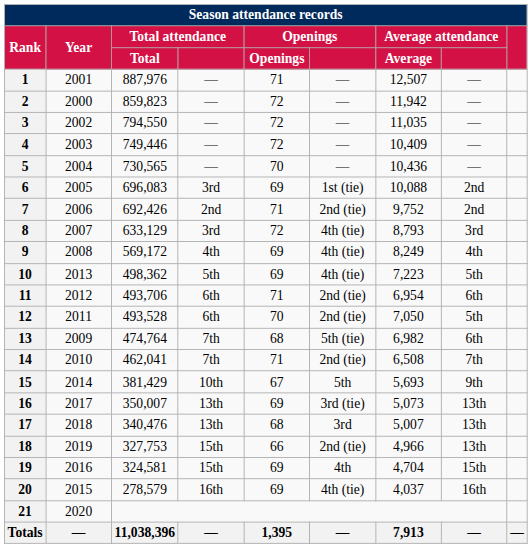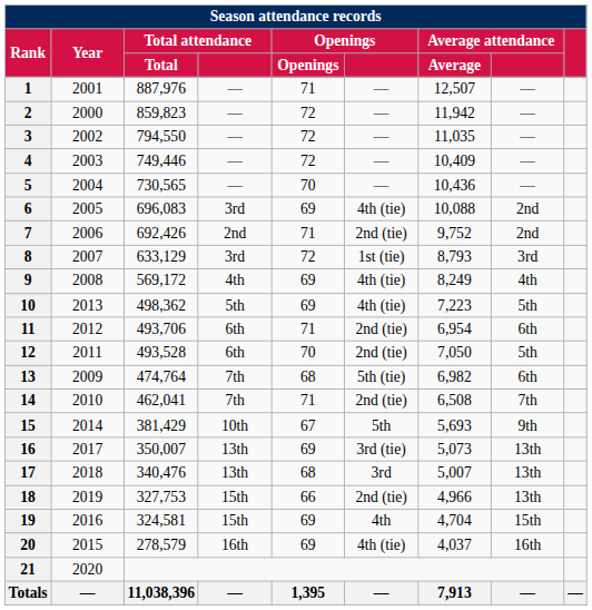 <table class="wikitable sortable plainrowheaders" style="text-align:center">
 <tr>
 <th colspan="9" scope="col" style="background:#002a5c; color:#FFFFFF"><strong>Season attendance records</strong></th>
 </tr>
 <tr>
 <th rowspan="2" scope="col" style="background-color:#d31145; color:#FFFFFF">Rank</th>
 <th rowspan="2" scope="col" width="70px" style="background-color:#d31145; color:#FFFFFF">Year</th>
 <th colspan="2" scope="col" style="background:#d31145; color:#FFFFFF">Total attendance</th>
 <th colspan="2" scope="col" style="background:#d31145; color:#FFFFFF">Openings</th>
 <th colspan="2" scope="col" style="background:#d31145; color:#FFFFFF">Average attendance</th>
 <th class="unsortable" scope="col" rowspan="2" style="background:#d31145; color:#FFFFFF"></th>
 </tr>
 <tr>
 <th width="70px" scope="col" style="background-color:#d31145; color:#FFFFFF">Total</th>
 <th width="70px" scope="col" style="background-color:#d31145; color:#FFFFFF"></th>
 <th width="70px" scope="col" style="background-color:#d31145; color:#FFFFFF">Openings</th>
 <th width="70px" scope="col" style="background-color:#d31145; color:#FFFFFF"></th>
 <th width="70px" scope="col" style="background-color:#d31145; color:#FFFFFF">Average</th>
 <th width="70px" scope="col" style="background-color:#d31145; color:#FFFFFF"></th>
 </tr>
 <tr>
 <th scope="row" style="text-align:center">1</th>
 <td>2001</td>
 <td>887,976</td>
 <td>—</td>
 <td>71</td>
 <td>—</td>
 <td>12,507</td>
 <td>—</td>
 <td></td>
 </tr>
 <tr>
 <th scope="row" style="text-align:center">2</th>
 <td>2000</td>
 <td>859,823</td>
 <td>—</td>
 <td>72</td>
 <td>—</td>
 <td>11,942</td>
 <td>—</td>
 <td></td>
 </tr>
 <tr>
 <th scope="row" style="text-align:center">3</th>
 <td>2002</td>
 <td>794,550</td>
 <td>—</td>
 <td>72</td>
 <td>—</td>
 <td>11,035</td>
 <td>—</td>
 <td></td>
 </tr>
 <tr>
 <th scope="row" style="text-align:center">4</th>
 <td>2003</td>
 <td>749,446</td>
 <td>—</td>
 <td>72</td>
 <td>—</td>
 <td>10,409</td>
 <td>—</td>
 <td></td>
 </tr>
 <tr>
 <th scope="row" style="text-align:center">5</th>
 <td>2004</td>
 <td>730,565</td>
 <td>—</td>
 <td>70</td>
 <td>—</td>
 <td>10,436</td>
 <td>—</td>
 <td></td>
 </tr>
 <tr>
 <th scope="row" style="text-align:center">6</th>
 <td>2005</td>
 <td>696,083</td>
 <td>3rd</td>
 <td>69</td>
-<td>1st (tie)</td>
+<td>4th (tie)</td>
 <td>10,088</td>
 <td>2nd</td>
 <td></td>
 </tr>
 <tr>
 <th scope="row" style="text-align:center">7</th>
 <td>2006</td>
 <td>692,426</td>
 <td>2nd</td>
 <td>71</td>
 <td>2nd (tie)</td>
 <td>9,752</td>
 <td>2nd</td>
 <td></td>
 </tr>
 <tr>
 <th scope="row" style="text-align:center">8</th>
 <td>2007</td>
 <td>633,129</td>
 <td>3rd</td>
 <td>72</td>
-<td>4th (tie)</td>
+<td>1st (tie)</td>
 <td>8,793</td>
 <td>3rd</td>
 <td></td>
 </tr>
 <tr>
 <th scope="row" style="text-align:center">9</th>
 <td>2008</td>
 <td>569,172</td>
 <td>4th</td>
 <td>69</td>
 <td>4th (tie)</td>
 <td>8,249</td>
 <td>4th</td>
 <td></td>
 </tr>
 <tr>
 <th scope="row" style="text-align:center">10</th>
 <td>2013</td>
 <td>498,362</td>
 <td>5th</td>
 <td>69</td>
 <td>4th (tie)</td>
 <td>7,223</td>
 <td>5th</td>
 <td></td>
 </tr>
 <tr>
 <th scope="row" style="text-align:center">11</th>
 <td>2012</td>
 <td>493,706</td>
 <td>6th</td>
 <td>71</td>
 <td>2nd (tie)</td>
 <td>6,954</td>
 <td>6th</td>
 <td></td>
 </tr>
 <tr>
 <th scope="row" style="text-align:center">12</th>
 <td>2011</td>
 <td>493,528</td>
 <td>6th</td>
 <td>70</td>
 <td>2nd (tie)</td>
 <td>7,050</td>
 <td>5th</td>
 <td></td>
 </tr>
 <tr>
 <th scope="row" style="text-align:center">13</th>
 <td>2009</td>
 <td>474,764</td>
 <td>7th</td>
 <td>68</td>
 <td>5th (tie)</td>
 <td>6,982</td>
 <td>6th</td>
 <td></td>
 </tr>
 <tr>
 <th scope="row" style="text-align:center">14</th>
 <td>2010</td>
 <td>462,041</td>
 <td>7th</td>
 <td>71</td>
 <td>2nd (tie)</td>
 <td>6,508</td>
 <td>7th</td>
 <td></td>
 </tr>
 <tr>
 <th scope="row" style="text-align:center">15</th>
 <td>2014</td>
 <td>381,429</td>
 <td>10th</td>
 <td>67</td>
 <td>5th</td>
 <td>5,693</td>
 <td>9th</td>
 <td></td>
 </tr>
 <tr>
 <th scope="row" style="text-align:center">16</th>
 <td>2017</td>
 <td>350,007</td>
 <td>13th</td>
 <td>69</td>
 <td>3rd (tie)</td>
 <td>5,073</td>
 <td>13th</td>
 <td></td>
 </tr>
 <tr>
 <th scope="row" style="text-align:center">17</th>
 <td>2018</td>
 <td>340,476</td>
 <td>13th</td>
 <td>68</td>
 <td>3rd</td>
 <td>5,007</td>
 <td>13th</td>
 <td></td>
 </tr>
 <tr>
 <th scope="row" style="text-align:center">18</th>
 <td>2019</td>
 <td>327,753</td>
 <td>15th</td>
 <td>66</td>
 <td>2nd (tie)</td>
 <td>4,966</td>
 <td>13th</td>
 <td></td>
 </tr>
 <tr>
 <th scope="row" style="text-align:center">19</th>
 <td>2016</td>
 <td>324,581</td>
 <td>15th</td>
 <td>69</td>
 <td>4th</td>
 <td>4,704</td>
 <td>15th</td>
 <td></td>
 </tr>
 <tr>
 <th scope="row" style="text-align:center">20</th>
 <td>2015</td>
 <td>278,579</td>
 <td>16th</td>
 <td>69</td>
 <td>4th (tie)</td>
 <td>4,037</td>
 <td>16th</td>
 <td></td>
 </tr>
 <tr>
 <th scope="row" style="text-align:center">21</th>
 <td>2020</td>
 <td colspan="6"></td>
 <td></td>
 </tr>
 <tr class="sortbottom">
 <th scope="row" style="text-align:center"><strong>Totals</strong></th>
 <th>—</th>
 <th>11,038,396</th>
 <th>—</th>
 <th>1,395</th>
 <th>—</th>
 <th>7,913</th>
 <th>—</th>
 <th>—</th>
 </tr>
 </table>
